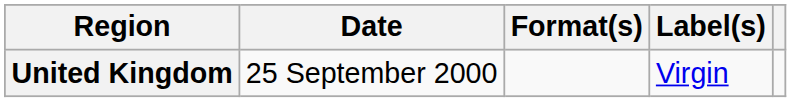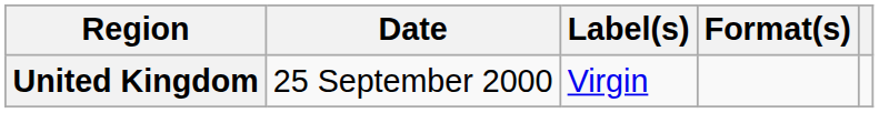 <table class="wikitable plainrowheaders">
 <tr>
 <th scope="col">Region</th>
 <th scope="col">Date</th>
+<th scope="col">Label(s)</th>
 <th scope="col">Format(s)</th>
-<th scope="col">Label(s)</th>
 <th scope="col"></th>
 </tr>
 <tr>
 <th scope="row">United Kingdom</th>
 <td>25 September 2000</td>
+<td><a href='#'>Virgin</a></td>
 <td></td>
-<td><a href='#'>Virgin</a></td>
 <td></td>
 </tr>
 </table>
